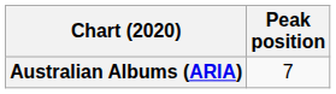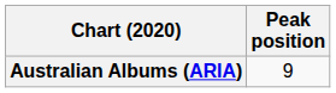 <table class="wikitable plainrowheaders" style="text-align:center">
 <tr>
 <th scope="col">Chart (2020)</th>
 <th scope="col">Peak<br>position</th>
 </tr>
 <tr>
 <th scope="row">Australian Albums (<a href='#'>ARIA</a>)</th>
-<td>7</td>
+<td>9</td>
 </tr>
 </table>
